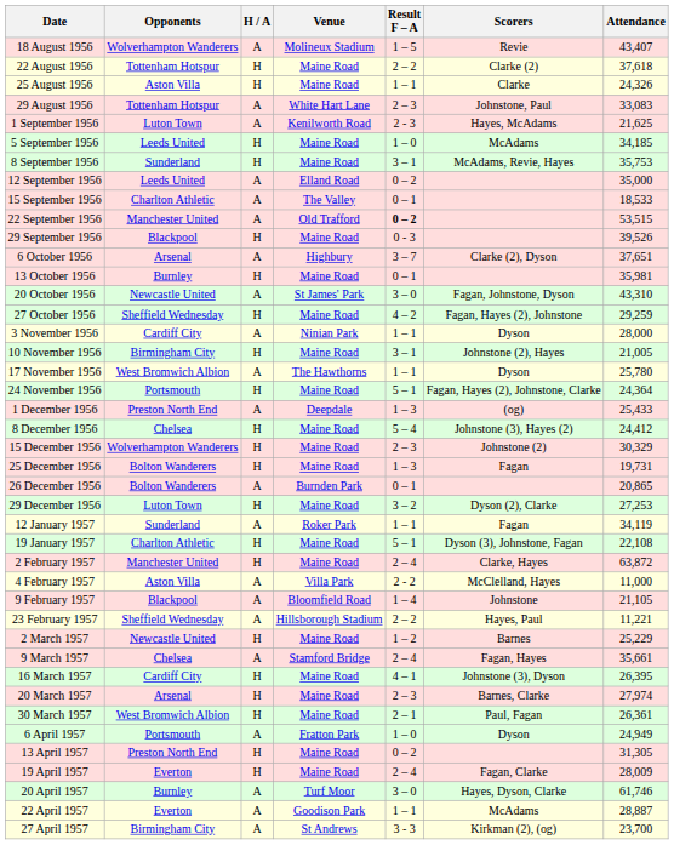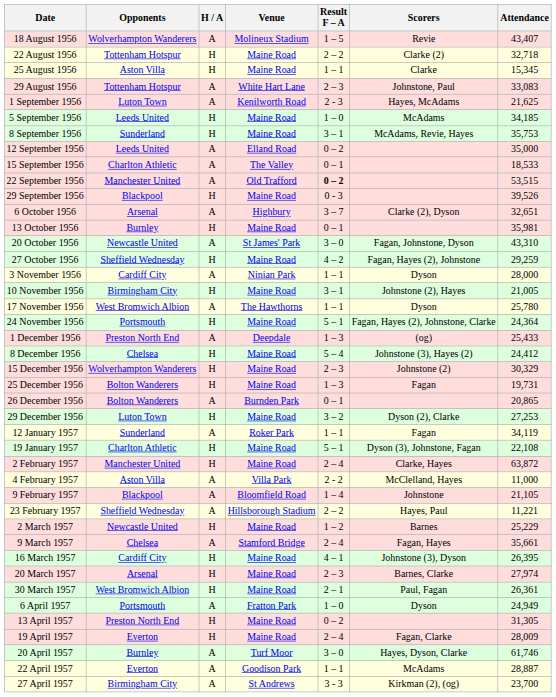 <table class="wikitable" style="text-align:center">
 <tr>
 <th>Date</th>
 <th>Opponents</th>
 <th>H / A</th>
 <th>Venue</th>
 <th>Result<br>F – A</th>
 <th>Scorers</th>
 <th>Attendance</th>
 </tr>
 <tr bgcolor="#ffdddd">
 <td>18 August 1956</td>
 <td><a href='#'>Wolverhampton Wanderers</a></td>
 <td>A</td>
 <td><a href='#'>Molineux Stadium</a></td>
 <td>1 – 5</td>
 <td>Revie</td>
 <td>43,407</td>
 </tr>
 <tr bgcolor="#ffffdd">
 <td>22 August 1956</td>
 <td><a href='#'>Tottenham Hotspur</a></td>
 <td>H</td>
 <td><a href='#'>Maine Road</a></td>
 <td>2 – 2</td>
 <td>Clarke (2)</td>
-<td>37,618</td>
+<td>32,718</td>
 </tr>
 <tr bgcolor="#ffffdd">
 <td>25 August 1956</td>
 <td><a href='#'>Aston Villa</a></td>
 <td>H</td>
 <td><a href='#'>Maine Road</a></td>
 <td>1 – 1</td>
 <td>Clarke</td>
-<td>24,326</td>
+<td>15,345</td>
 </tr>
 <tr bgcolor="#ffdddd">
 <td>29 August 1956</td>
 <td><a href='#'>Tottenham Hotspur</a></td>
 <td>A</td>
 <td><a href='#'>White Hart Lane</a></td>
 <td>2 – 3</td>
 <td>Johnstone, Paul</td>
 <td>33,083</td>
 </tr>
 <tr bgcolor="#ffdddd">
 <td>1 September 1956</td>
 <td><a href='#'>Luton Town</a></td>
 <td>A</td>
 <td><a href='#'>Kenilworth Road</a></td>
 <td>2 - 3</td>
 <td>Hayes, McAdams</td>
 <td>21,625</td>
 </tr>
 <tr bgcolor="#ddffdd">
 <td>5 September 1956</td>
 <td><a href='#'>Leeds United</a></td>
 <td>H</td>
 <td><a href='#'>Maine Road</a></td>
 <td>1 – 0</td>
 <td>McAdams</td>
 <td>34,185</td>
 </tr>
 <tr bgcolor="#ddffdd">
 <td>8 September 1956</td>
 <td><a href='#'>Sunderland</a></td>
 <td>H</td>
 <td><a href='#'>Maine Road</a></td>
 <td>3 – 1</td>
 <td>McAdams, Revie, Hayes</td>
 <td>35,753</td>
 </tr>
 <tr bgcolor="#ffdddd">
 <td>12 September 1956</td>
 <td><a href='#'>Leeds United</a></td>
 <td>A</td>
 <td><a href='#'>Elland Road</a></td>
 <td>0 – 2</td>
 <td></td>
 <td>35,000</td>
 </tr>
 <tr bgcolor="#ffdddd">
 <td>15 September 1956</td>
 <td><a href='#'>Charlton Athletic</a></td>
 <td>A</td>
 <td><a href='#'>The Valley</a></td>
 <td>0 – 1</td>
 <td></td>
 <td>18,533</td>
 </tr>
 <tr bgcolor="#ffdddd">
 <td>22 September 1956</td>
 <td><a href='#'>Manchester United</a></td>
 <td>A</td>
 <td><a href='#'>Old Trafford</a></td>
 <td><strong>0 – 2</strong></td>
 <td></td>
 <td>53,515</td>
 </tr>
 <tr bgcolor="#ffdddd">
 <td>29 September 1956</td>
 <td><a href='#'>Blackpool</a></td>
 <td>H</td>
 <td><a href='#'>Maine Road</a></td>
 <td>0 - 3</td>
 <td></td>
 <td>39,526</td>
 </tr>
 <tr bgcolor="#ffdddd">
 <td>6 October 1956</td>
 <td><a href='#'>Arsenal</a></td>
 <td>A</td>
 <td><a href='#'>Highbury</a></td>
 <td>3 – 7</td>
 <td>Clarke (2), Dyson</td>
-<td>37,651</td>
+<td>32,651</td>
 </tr>
 <tr bgcolor="#ffdddd">
 <td>13 October 1956</td>
 <td><a href='#'>Burnley</a></td>
 <td>H</td>
 <td><a href='#'>Maine Road</a></td>
 <td>0 – 1</td>
 <td></td>
 <td>35,981</td>
 </tr>
 <tr bgcolor="#ddffdd">
 <td>20 October 1956</td>
 <td><a href='#'>Newcastle United</a></td>
 <td>A</td>
 <td><a href='#'>St James' Park</a></td>
 <td>3 – 0</td>
 <td>Fagan, Johnstone, Dyson</td>
 <td>43,310</td>
 </tr>
 <tr bgcolor="#ddffdd">
 <td>27 October 1956</td>
 <td><a href='#'>Sheffield Wednesday</a></td>
 <td>H</td>
 <td><a href='#'>Maine Road</a></td>
 <td>4 – 2</td>
 <td>Fagan, Hayes (2), Johnstone</td>
 <td>29,259</td>
 </tr>
 <tr bgcolor="#ffffdd">
 <td>3 November 1956</td>
 <td><a href='#'>Cardiff City</a></td>
 <td>A</td>
 <td><a href='#'>Ninian Park</a></td>
 <td>1 – 1</td>
 <td>Dyson</td>
 <td>28,000</td>
 </tr>
 <tr bgcolor="#ddffdd">
 <td>10 November 1956</td>
 <td><a href='#'>Birmingham City</a></td>
 <td>H</td>
 <td><a href='#'>Maine Road</a></td>
 <td>3 – 1</td>
 <td>Johnstone (2), Hayes</td>
 <td>21,005</td>
 </tr>
 <tr bgcolor="#ffffdd">
 <td>17 November 1956</td>
 <td><a href='#'>West Bromwich Albion</a></td>
 <td>A</td>
 <td><a href='#'>The Hawthorns</a></td>
 <td>1 – 1</td>
 <td>Dyson</td>
 <td>25,780</td>
 </tr>
 <tr bgcolor="#ddffdd">
 <td>24 November 1956</td>
 <td><a href='#'>Portsmouth</a></td>
 <td>H</td>
 <td><a href='#'>Maine Road</a></td>
 <td>5 – 1</td>
 <td>Fagan, Hayes (2), Johnstone, Clarke</td>
 <td>24,364</td>
 </tr>
 <tr bgcolor="#ffdddd">
 <td>1 December 1956</td>
 <td><a href='#'>Preston North End</a></td>
 <td>A</td>
 <td><a href='#'>Deepdale</a></td>
 <td>1 – 3</td>
 <td>(og)</td>
 <td>25,433</td>
 </tr>
 <tr bgcolor="#ddffdd">
 <td>8 December 1956</td>
 <td><a href='#'>Chelsea</a></td>
 <td>H</td>
 <td><a href='#'>Maine Road</a></td>
 <td>5 – 4</td>
 <td>Johnstone (3), Hayes (2)</td>
 <td>24,412</td>
 </tr>
 <tr bgcolor="#ffdddd">
 <td>15 December 1956</td>
 <td><a href='#'>Wolverhampton Wanderers</a></td>
 <td>H</td>
 <td><a href='#'>Maine Road</a></td>
 <td>2 – 3</td>
 <td>Johnstone (2)</td>
 <td>30,329</td>
 </tr>
 <tr bgcolor="#ffdddd">
 <td>25 December 1956</td>
 <td><a href='#'>Bolton Wanderers</a></td>
 <td>H</td>
 <td><a href='#'>Maine Road</a></td>
 <td>1 – 3</td>
 <td>Fagan</td>
 <td>19,731</td>
 </tr>
 <tr bgcolor="#ffdddd">
 <td>26 December 1956</td>
 <td><a href='#'>Bolton Wanderers</a></td>
 <td>A</td>
 <td><a href='#'>Burnden Park</a></td>
 <td>0 – 1</td>
 <td></td>
 <td>20,865</td>
 </tr>
 <tr bgcolor="#ddffdd">
 <td>29 December 1956</td>
 <td><a href='#'>Luton Town</a></td>
 <td>H</td>
 <td><a href='#'>Maine Road</a></td>
 <td>3 – 2</td>
 <td>Dyson (2), Clarke</td>
 <td>27,253</td>
 </tr>
 <tr bgcolor="#ffffdd">
 <td>12 January 1957</td>
 <td><a href='#'>Sunderland</a></td>
 <td>A</td>
 <td><a href='#'>Roker Park</a></td>
 <td>1 – 1</td>
 <td>Fagan</td>
 <td>34,119</td>
 </tr>
 <tr bgcolor="#ddffdd">
 <td>19 January 1957</td>
 <td><a href='#'>Charlton Athletic</a></td>
 <td>H</td>
 <td><a href='#'>Maine Road</a></td>
 <td>5 – 1</td>
 <td>Dyson (3), Johnstone, Fagan</td>
 <td>22,108</td>
 </tr>
 <tr bgcolor="#ffdddd">
 <td>2 February 1957</td>
 <td><a href='#'>Manchester United</a></td>
 <td>H</td>
 <td><a href='#'>Maine Road</a></td>
 <td>2 – 4</td>
 <td>Clarke, Hayes</td>
 <td>63,872</td>
 </tr>
 <tr bgcolor="#ffffdd">
 <td>4 February 1957</td>
 <td><a href='#'>Aston Villa</a></td>
 <td>A</td>
 <td><a href='#'>Villa Park</a></td>
 <td>2 - 2</td>
 <td>McClelland, Hayes</td>
 <td>11,000</td>
 </tr>
 <tr bgcolor="#ffdddd">
 <td>9 February 1957</td>
 <td><a href='#'>Blackpool</a></td>
 <td>A</td>
 <td><a href='#'>Bloomfield Road</a></td>
 <td>1 – 4</td>
 <td>Johnstone</td>
 <td>21,105</td>
 </tr>
 <tr bgcolor="#ffffdd">
 <td>23 February 1957</td>
 <td><a href='#'>Sheffield Wednesday</a></td>
 <td>A</td>
 <td><a href='#'>Hillsborough Stadium</a></td>
 <td>2 – 2</td>
 <td>Hayes, Paul</td>
 <td>11,221</td>
 </tr>
 <tr bgcolor="#ffdddd">
 <td>2 March 1957</td>
 <td><a href='#'>Newcastle United</a></td>
 <td>H</td>
 <td><a href='#'>Maine Road</a></td>
 <td>1 – 2</td>
 <td>Barnes</td>
 <td>25,229</td>
 </tr>
 <tr bgcolor="#ffdddd">
 <td>9 March 1957</td>
 <td><a href='#'>Chelsea</a></td>
 <td>A</td>
 <td><a href='#'>Stamford Bridge</a></td>
 <td>2 – 4</td>
 <td>Fagan, Hayes</td>
 <td>35,661</td>
 </tr>
 <tr bgcolor="#ddffdd">
 <td>16 March 1957</td>
 <td><a href='#'>Cardiff City</a></td>
 <td>H</td>
 <td><a href='#'>Maine Road</a></td>
 <td>4 – 1</td>
 <td>Johnstone (3), Dyson</td>
 <td>26,395</td>
 </tr>
 <tr bgcolor="#ffdddd">
 <td>20 March 1957</td>
 <td><a href='#'>Arsenal</a></td>
 <td>H</td>
 <td><a href='#'>Maine Road</a></td>
 <td>2 – 3</td>
 <td>Barnes, Clarke</td>
 <td>27,974</td>
 </tr>
 <tr bgcolor="#ddffdd">
 <td>30 March 1957</td>
 <td><a href='#'>West Bromwich Albion</a></td>
 <td>H</td>
 <td><a href='#'>Maine Road</a></td>
 <td>2 – 1</td>
 <td>Paul, Fagan</td>
 <td>26,361</td>
 </tr>
 <tr bgcolor="#ddffdd">
 <td>6 April 1957</td>
 <td><a href='#'>Portsmouth</a></td>
 <td>A</td>
 <td><a href='#'>Fratton Park</a></td>
 <td>1 – 0</td>
 <td>Dyson</td>
 <td>24,949</td>
 </tr>
 <tr bgcolor="#ffdddd">
 <td>13 April 1957</td>
 <td><a href='#'>Preston North End</a></td>
 <td>H</td>
 <td><a href='#'>Maine Road</a></td>
 <td>0 – 2</td>
 <td></td>
 <td>31,305</td>
 </tr>
 <tr bgcolor="#ffdddd">
 <td>19 April 1957</td>
 <td><a href='#'>Everton</a></td>
 <td>H</td>
 <td><a href='#'>Maine Road</a></td>
 <td>2 – 4</td>
 <td>Fagan, Clarke</td>
 <td>28,009</td>
 </tr>
 <tr bgcolor="#ddffdd">
 <td>20 April 1957</td>
 <td><a href='#'>Burnley</a></td>
 <td>A</td>
 <td><a href='#'>Turf Moor</a></td>
 <td>3 – 0</td>
 <td>Hayes, Dyson, Clarke</td>
 <td>61,746</td>
 </tr>
 <tr bgcolor="#ffffdd">
 <td>22 April 1957</td>
 <td><a href='#'>Everton</a></td>
 <td>A</td>
 <td><a href='#'>Goodison Park</a></td>
 <td>1 – 1</td>
 <td>McAdams</td>
 <td>28,887</td>
 </tr>
 <tr bgcolor="#ffffdd">
 <td>27 April 1957</td>
 <td><a href='#'>Birmingham City</a></td>
 <td>A</td>
 <td><a href='#'>St Andrews</a></td>
 <td>3 - 3</td>
 <td>Kirkman (2), (og)</td>
 <td>23,700</td>
 </tr>
 </table>
